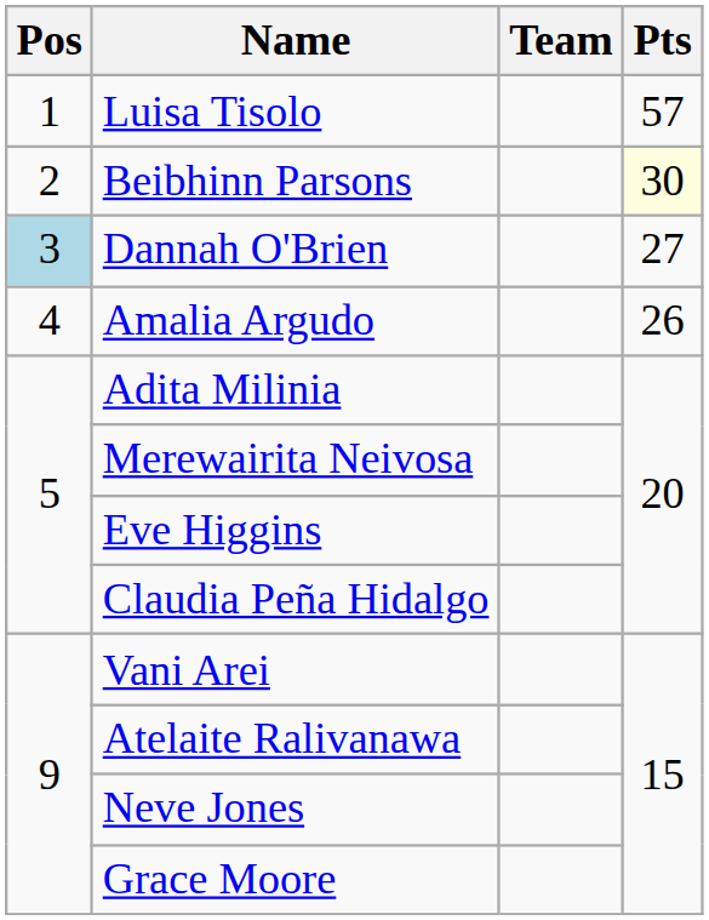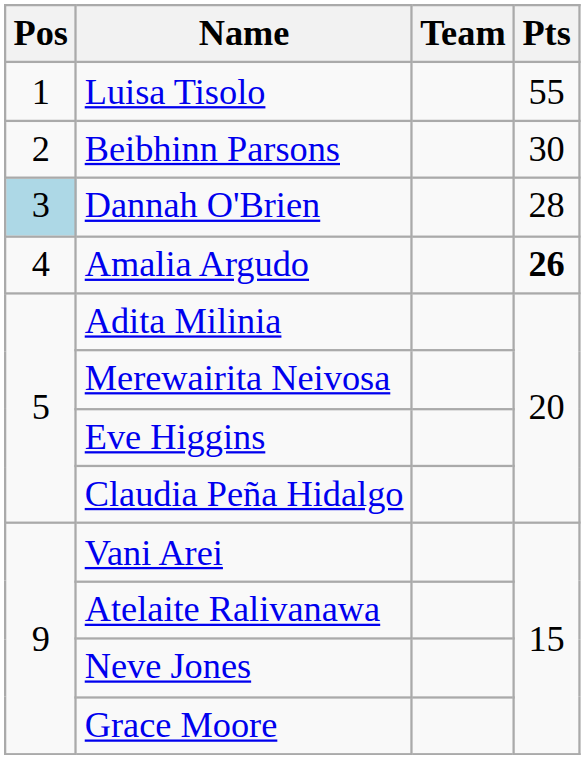 <table class="wikitable" style="text-align:center">
 <tr>
 <th>Pos</th>
 <th>Name</th>
 <th>Team</th>
 <th>Pts</th>
 </tr>
 <tr>
 <td>1</td>
 <td align="left"><a href='#'>Luisa Tisolo</a></td>
 <td align="left"></td>
-<td>57</td>
+<td>55</td>
 </tr>
 <tr>
 <td>2</td>
 <td align="left"><a href='#'>Beibhinn Parsons</a></td>
 <td align="left"></td>
-<td style="background: lightyellow;">30</td>
+<td>30</td>
 </tr>
 <tr>
 <td style="background: lightblue;">3</td>
 <td align="left"><a href='#'>Dannah O'Brien</a></td>
 <td align="left"></td>
-<td>27</td>
+<td>28</td>
 </tr>
 <tr>
 <td>4</td>
 <td align="left"><a href='#'>Amalia Argudo</a></td>
 <td align="left"></td>
-<td>26</td>
+<td><strong>26</strong></td>
 </tr>
 <tr>
 <td rowspan=4>5</td>
 <td align="left"><a href='#'>Adita Milinia</a></td>
 <td align="left"></td>
 <td rowspan=4>20</td>
 </tr>
 <tr>
 <td align="left"><a href='#'>Merewairita Neivosa</a></td>
 <td align="left"></td>
 </tr>
 <tr>
 <td align="left"><a href='#'>Eve Higgins</a></td>
 <td align="left"></td>
 </tr>
 <tr>
 <td align="left"><a href='#'>Claudia Peña Hidalgo</a></td>
 <td align="left"></td>
 </tr>
 <tr>
 <td rowspan=4>9</td>
 <td align="left"><a href='#'>Vani Arei</a></td>
 <td align="left"></td>
 <td rowspan=4>15</td>
 </tr>
 <tr>
 <td align="left"><a href='#'>Atelaite Ralivanawa</a></td>
 <td align="left"></td>
 </tr>
 <tr>
 <td align="left"><a href='#'>Neve Jones</a></td>
 <td align="left"></td>
 </tr>
 <tr>
 <td align="left"><a href='#'>Grace Moore</a></td>
 <td align="left"></td>
 </tr>
 </table>
